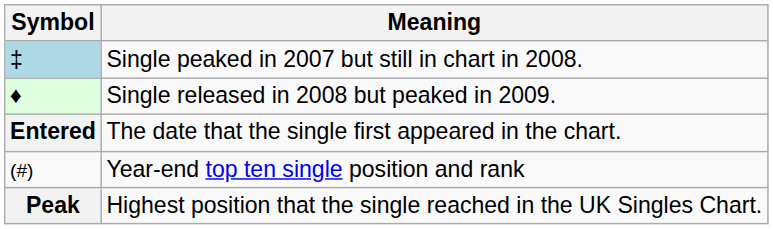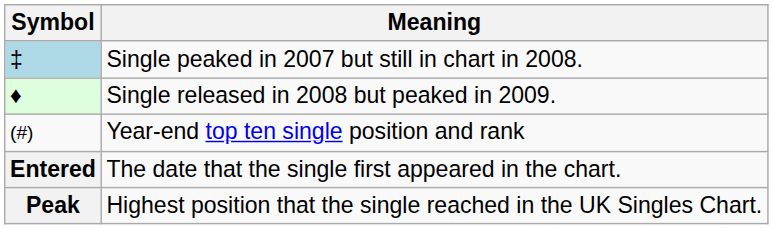 <table Class="wikitable">
 <tr>
 <th>Symbol</th>
 <th>Meaning</th>
 </tr>
 <tr>
 <td bgcolor=lightblue>‡</td>
 <td>Single peaked in 2007 but still in chart in 2008.</td>
 </tr>
 <tr>
 <td bgcolor=#DDFFDD>♦</td>
 <td>Single released in 2008 but peaked in 2009.</td>
 </tr>
 <tr>
+<td><small>(#)</small></td>
+<td>Year-end <a href='#'>top ten single</a> position and rank</td>
+</tr>
+<tr>
 <th>Entered</th>
 <td>The date that the single first appeared in the chart.</td>
-</tr>
-<tr>
-<td><small>(#)</small></td>
-<td>Year-end <a href='#'>top ten single</a> position and rank</td>
 </tr>
 <tr>
 <th>Peak</th>
 <td>Highest position that the single reached in the UK Singles Chart.</td>
 </tr>
 </table>
